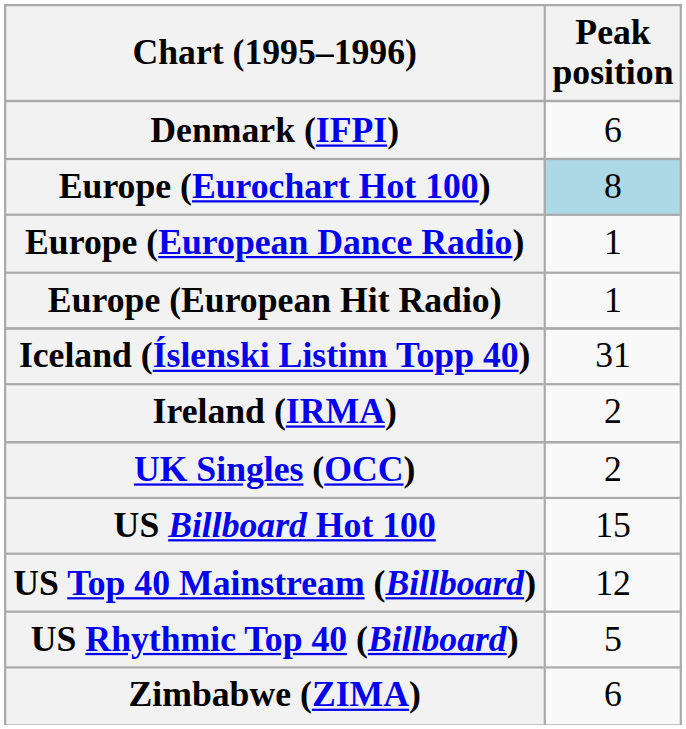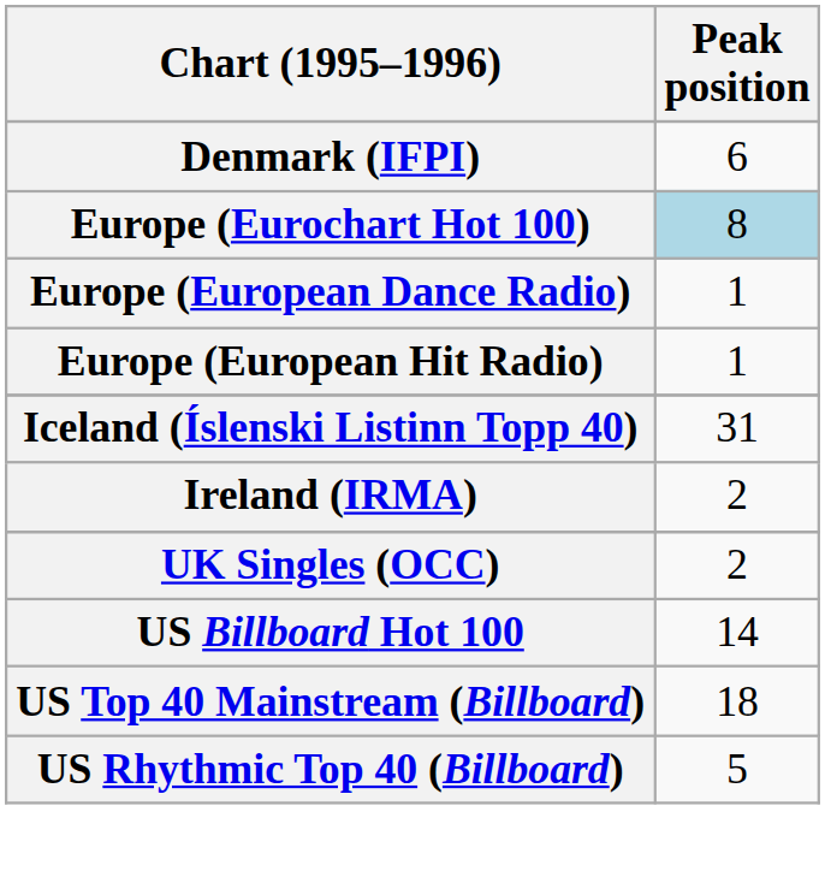 <table class="wikitable sortable plainrowheaders" style="text-align:center">
 <tr>
 <th>Chart (1995–1996)</th>
 <th>Peak<br>position</th>
 </tr>
 <tr>
 </tr>
 <tr>
 </tr>
 <tr>
 </tr>
 <tr>
 <th scope="row">Denmark (<a href='#'>IFPI</a>)</th>
 <td>6</td>
 </tr>
 <tr>
 <th scope="row">Europe (<a href='#'>Eurochart Hot 100</a>)</th>
 <td style="background: lightblue;">8</td>
 </tr>
 <tr>
 <th scope="row">Europe (<a href='#'>European Dance Radio</a>)</th>
 <td>1</td>
 </tr>
 <tr>
 <th scope="row">Europe (European Hit Radio)</th>
 <td>1</td>
 </tr>
 <tr>
 </tr>
 <tr>
 </tr>
 <tr>
 <th scope="row">Iceland (<a href='#'>Íslenski Listinn Topp 40</a>)</th>
 <td>31</td>
 </tr>
 <tr>
 <th scope="row">Ireland (<a href='#'>IRMA</a>)</th>
 <td>2</td>
 </tr>
 <tr>
 </tr>
 <tr>
 </tr>
 <tr>
 </tr>
 <tr>
 </tr>
 <tr>
 </tr>
 <tr>
 </tr>
 <tr>
 <th scope="row"><a href='#'>UK Singles</a> (<a href='#'>OCC</a>)</th>
 <td>2</td>
 </tr>
 <tr>
 <th scope="row">US <a href='#'><em>Billboard</em> Hot 100</a></th>
-<td>15</td>
+<td>14</td>
 </tr>
 <tr>
 <th scope="row">US <a href='#'>Top 40 Mainstream</a> (<em><a href='#'>Billboard</a></em>)</th>
-<td>12</td>
+<td>18</td>
 </tr>
 <tr>
 <th scope="row">US <a href='#'>Rhythmic Top 40</a> (<em><a href='#'>Billboard</a></em>)</th>
 <td>5</td>
 </tr>
-<tr>
-<th scope="row">Zimbabwe (<a href='#'>ZIMA</a>)</th>
-<td>6</td>
-</tr>
 </table>
